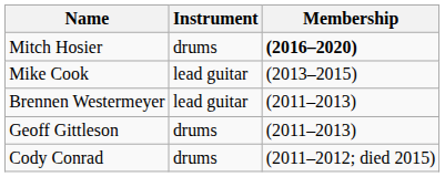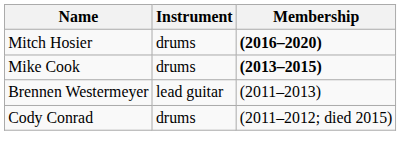 <table class="wikitable">
 <tr>
 <th>Name</th>
 <th>Instrument</th>
 <th>Membership</th>
 </tr>
 <tr>
 <td>Mitch Hosier</td>
 <td>drums</td>
 <td><strong>(2016–2020)</strong></td>
 </tr>
 <tr>
 <td>Mike Cook</td>
-<td>lead guitar</td>
-<td>(2013–2015)</td>
+<td>drums</td>
+<td><strong>(2013–2015)</strong></td>
 </tr>
 <tr>
 <td>Brennen Westermeyer</td>
 <td>lead guitar</td>
-<td>(2011–2013)</td>
-</tr>
-<tr>
-<td>Geoff Gittleson</td>
-<td>drums</td>
 <td>(2011–2013)</td>
 </tr>
 <tr>
 <td>Cody Conrad</td>
 <td>drums</td>
 <td>(2011–2012; died 2015)</td>
 </tr>
 </table>
